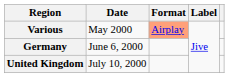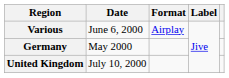 <table class="wikitable plainrowheaders">
 <tr>
 <th scope="col">Region</th>
 <th scope="col">Date</th>
 <th scope="col">Format</th>
 <th scope="col">Label</th>
 <th scope="col"></th>
 </tr>
 <tr>
 <th scope="row">Various</th>
-<td>May 2000</td>
-<td style="background: lightsalmon;"><a href='#'>Airplay</a></td>
+<td>June 6, 2000</td>
+<td><a href='#'>Airplay</a></td>
 <td rowspan="3"><a href='#'>Jive</a></td>
 <td></td>
 </tr>
 <tr>
 <th scope="row">Germany</th>
-<td>June 6, 2000</td>
+<td>May 2000</td>
 <td></td>
 <td></td>
 </tr>
 <tr>
 <th scope="row">United Kingdom</th>
 <td>July 10, 2000</td>
 <td></td>
 <td></td>
 </tr>
 </table>
